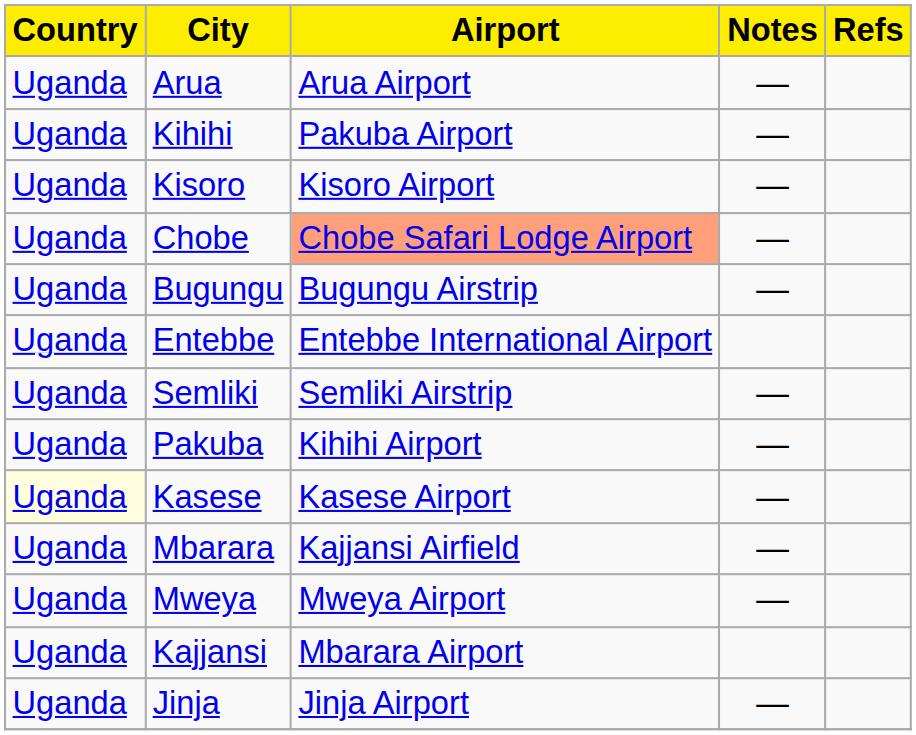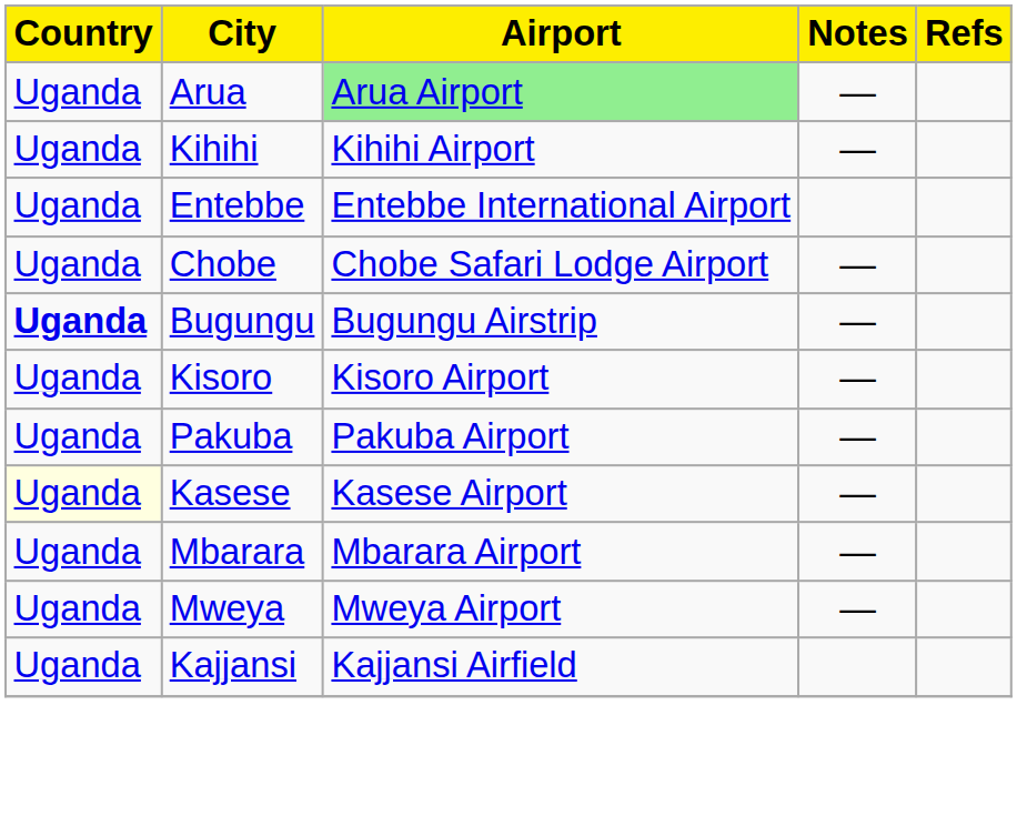 <table class="wikitable sortable">
 <tr>
 <th style="background-color:#FDEE00;color:Black">Country</th>
 <th style="background-color:#FDEE00;color:Black">City</th>
 <th style="background-color:#FDEE00;color:Black">Airport</th>
 <th style="background-color:#FDEE00;color:Black">Notes</th>
 <th style="background-color:#FDEE00;color:Black" class="unsortable">Refs</th>
 </tr>
 <tr>
 <td><a href='#'>Uganda</a></td>
 <td><a href='#'>Arua</a></td>
-<td><a href='#'>Arua Airport</a></td>
+<td style="background: lightgreen;"><a href='#'>Arua Airport</a></td>
 <td align=center>—</td>
 <td align=center></td>
 </tr>
 <tr>
 <td><a href='#'>Uganda</a></td>
 <td><a href='#'>Kihihi</a></td>
-<td><a href='#'>Pakuba Airport</a></td>
+<td><a href='#'>Kihihi  Airport</a></td>
+<td align=center>—</td>
+<td align=center></td>
+</tr>
+<tr>
+<td><a href='#'>Uganda</a></td>
+<td><a href='#'>Entebbe</a></td>
+<td><a href='#'>Entebbe International Airport</a></td>
+<td></td>
+<td align=center></td>
+</tr>
+<tr>
+<td><a href='#'>Uganda</a></td>
+<td><a href='#'>Chobe</a></td>
+<td><a href='#'>Chobe Safari Lodge Airport</a></td>
+<td align=center>—</td>
+<td align=center></td>
+</tr>
+<tr>
+<td><strong><a href='#'>Uganda</a></strong></td>
+<td><a href='#'>Bugungu</a></td>
+<td><a href='#'>Bugungu Airstrip</a></td>
 <td align=center>—</td>
 <td align=center></td>
 </tr>
 <tr>
 <td><a href='#'>Uganda</a></td>
 <td><a href='#'>Kisoro</a></td>
 <td><a href='#'>Kisoro Airport</a></td>
 <td align=center>—</td>
 <td align=center></td>
 </tr>
 <tr>
 <td><a href='#'>Uganda</a></td>
-<td><a href='#'>Chobe</a></td>
-<td style="background: lightsalmon;"><a href='#'>Chobe Safari Lodge Airport</a></td>
-<td align=center>—</td>
-<td align=center></td>
-</tr>
-<tr>
-<td><a href='#'>Uganda</a></td>
-<td><a href='#'>Bugungu</a></td>
-<td><a href='#'>Bugungu Airstrip</a></td>
-<td align=center>—</td>
-<td align=center></td>
-</tr>
-<tr>
-<td><a href='#'>Uganda</a></td>
-<td><a href='#'>Entebbe</a></td>
-<td><a href='#'>Entebbe International Airport</a></td>
-<td></td>
-<td align=center></td>
-</tr>
-<tr>
-<td><a href='#'>Uganda</a></td>
-<td><a href='#'>Semliki</a></td>
-<td><a href='#'>Semliki Airstrip</a></td>
-<td align=center>—</td>
-<td align=center></td>
-</tr>
-<tr>
-<td><a href='#'>Uganda</a></td>
 <td><a href='#'>Pakuba</a></td>
-<td><a href='#'>Kihihi  Airport</a></td>
+<td><a href='#'>Pakuba Airport</a></td>
 <td align=center>—</td>
 <td align=center></td>
 </tr>
 <tr>
 <td style="background: lightyellow;"><a href='#'>Uganda</a></td>
 <td><a href='#'>Kasese</a></td>
 <td><a href='#'>Kasese Airport</a></td>
 <td align=center>—</td>
 <td align=center></td>
 </tr>
 <tr>
 <td><a href='#'>Uganda</a></td>
 <td><a href='#'>Mbarara</a></td>
-<td><a href='#'>Kajjansi Airfield</a></td>
+<td><a href='#'>Mbarara Airport</a></td>
 <td align=center>—</td>
 <td align=center></td>
 </tr>
 <tr>
 <td><a href='#'>Uganda</a></td>
 <td><a href='#'>Mweya</a></td>
 <td><a href='#'>Mweya Airport</a></td>
 <td align=center>—</td>
 <td align=center></td>
 </tr>
 <tr>
 <td><a href='#'>Uganda</a></td>
 <td><a href='#'>Kajjansi</a></td>
-<td><a href='#'>Mbarara Airport</a></td>
+<td><a href='#'>Kajjansi Airfield</a></td>
 <td></td>
-<td align=center></td>
-</tr>
-<tr>
-<td><a href='#'>Uganda</a></td>
-<td><a href='#'>Jinja</a></td>
-<td><a href='#'>Jinja Airport</a></td>
-<td align=center>—</td>
 <td align=center></td>
 </tr>
 <tr>
 </tr>
 </table>
